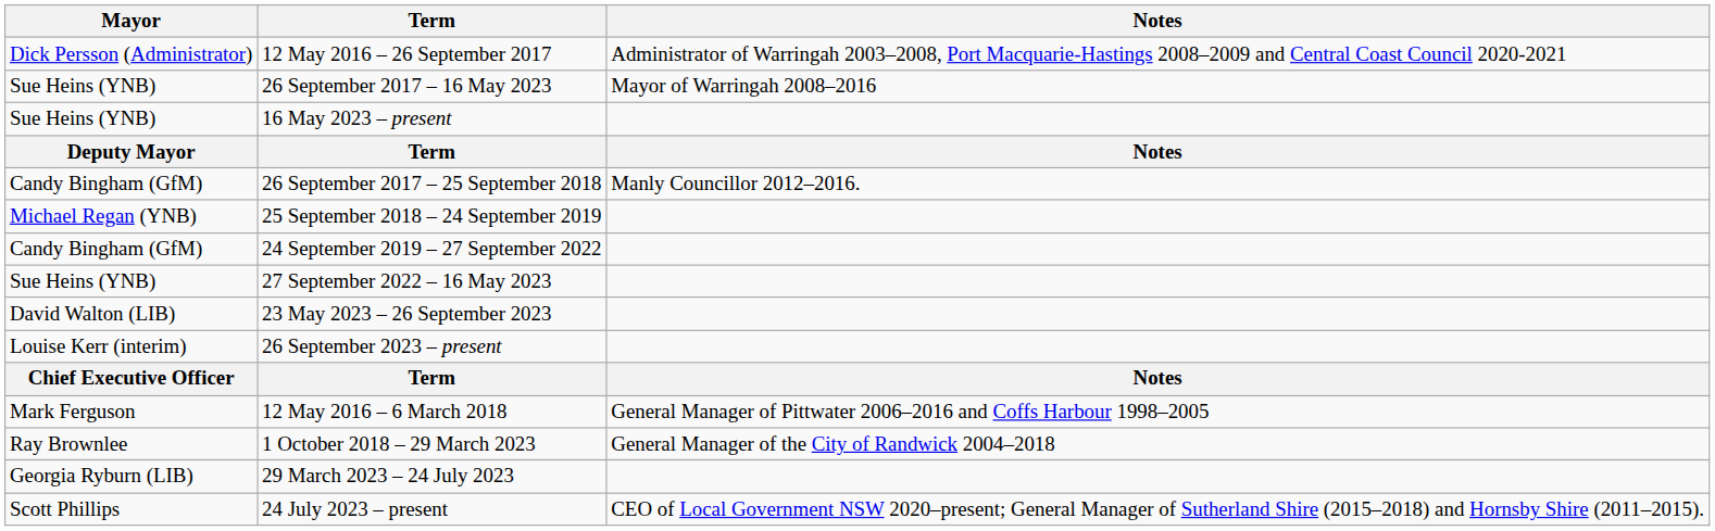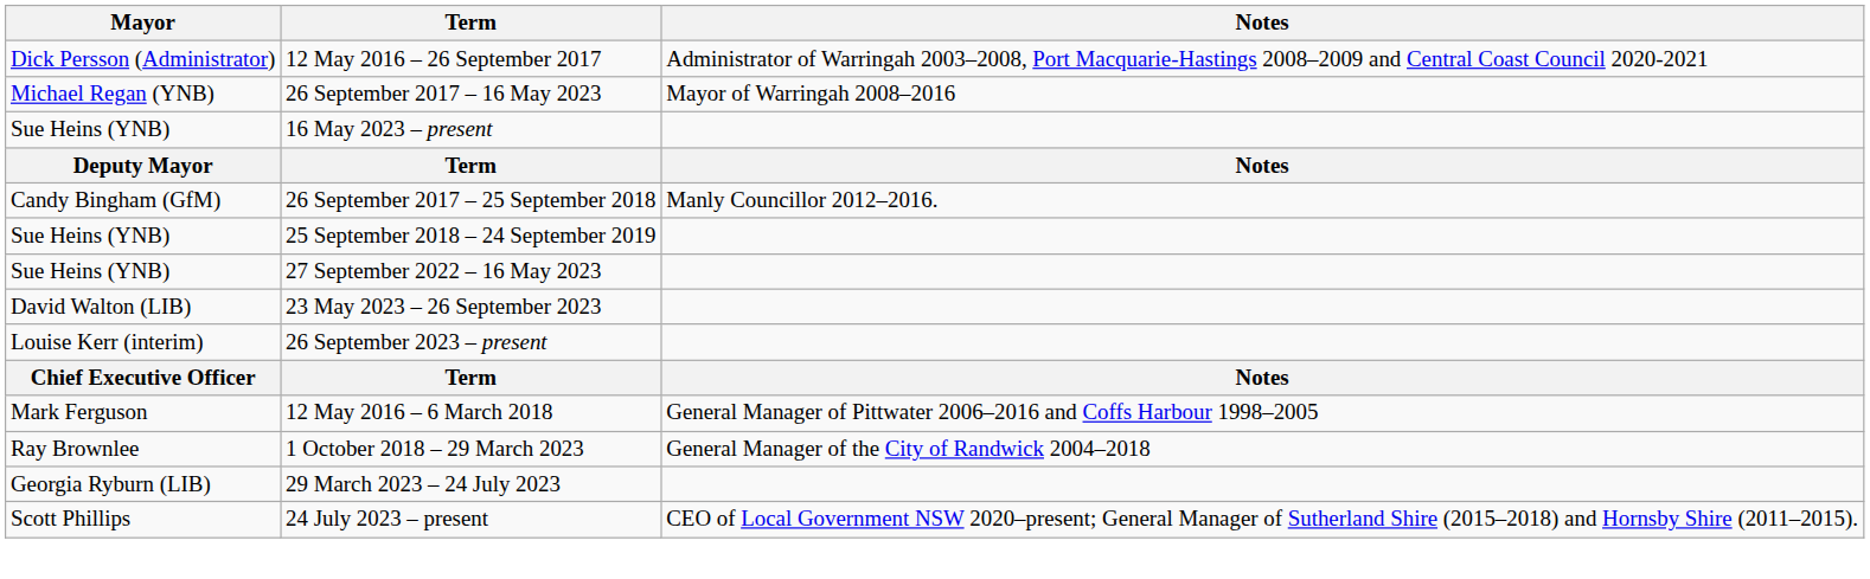 <table class="wikitable">
 <tr>
 <th>Mayor</th>
 <th>Term</th>
 <th>Notes</th>
 </tr>
 <tr>
 <td><a href='#'>Dick Persson</a> (<a href='#'>Administrator</a>)</td>
 <td>12 May 2016 – 26 September 2017</td>
 <td>Administrator of Warringah 2003–2008, <a href='#'>Port Macquarie-Hastings</a> 2008–2009 and <a href='#'>Central Coast Council</a> 2020-2021</td>
 </tr>
 <tr>
-<td>Sue Heins (YNB)</td>
+<td><a href='#'>Michael Regan</a> (YNB)</td>
 <td>26 September 2017 – 16 May 2023</td>
 <td>Mayor of Warringah 2008–2016</td>
 </tr>
 <tr>
 <td>Sue Heins (YNB)</td>
 <td>16 May 2023 – <em>present</em></td>
 <td></td>
 </tr>
 <tr>
 <th>Deputy Mayor</th>
 <th>Term</th>
 <th>Notes</th>
 </tr>
 <tr>
 <td>Candy Bingham (GfM)</td>
 <td>26 September 2017 – 25 September 2018</td>
 <td>Manly Councillor 2012–2016.</td>
 </tr>
 <tr>
-<td><a href='#'>Michael Regan</a> (YNB)</td>
+<td>Sue Heins (YNB)</td>
 <td>25 September 2018 – 24 September 2019</td>
-<td></td>
-</tr>
-<tr>
-<td>Candy Bingham (GfM)</td>
-<td>24 September 2019 – 27 September 2022</td>
 <td></td>
 </tr>
 <tr>
 <td>Sue Heins (YNB)</td>
 <td>27 September 2022 – 16 May 2023</td>
 <td></td>
 </tr>
 <tr>
 <td>David Walton (LIB)</td>
 <td>23 May 2023 – 26 September 2023</td>
 <td></td>
 </tr>
 <tr>
 <td>Louise Kerr (interim)</td>
 <td>26 September 2023 – <em>present</em></td>
 <td></td>
 </tr>
 <tr>
 <th>Chief Executive Officer</th>
 <th>Term</th>
 <th>Notes</th>
 </tr>
 <tr>
 <td>Mark Ferguson</td>
 <td>12 May 2016 – 6 March 2018</td>
 <td>General Manager of Pittwater 2006–2016 and <a href='#'>Coffs Harbour</a> 1998–2005</td>
 </tr>
 <tr>
 <td>Ray Brownlee </td>
 <td>1 October 2018 – 29 March 2023</td>
 <td>General Manager of the <a href='#'>City of Randwick</a> 2004–2018</td>
 </tr>
 <tr>
 <td>Georgia Ryburn (LIB)</td>
 <td>29 March 2023 – 24 July 2023</td>
 <td></td>
 </tr>
 <tr>
 <td>Scott Phillips</td>
 <td>24 July 2023 – present</td>
 <td>CEO of <a href='#'>Local Government NSW</a> 2020–present; General Manager of <a href='#'>Sutherland Shire</a> (2015–2018) and <a href='#'>Hornsby Shire</a> (2011–2015).</td>
 </tr>
 </table>
